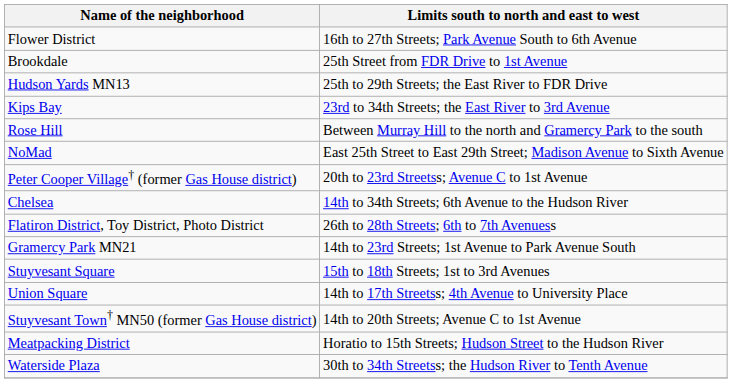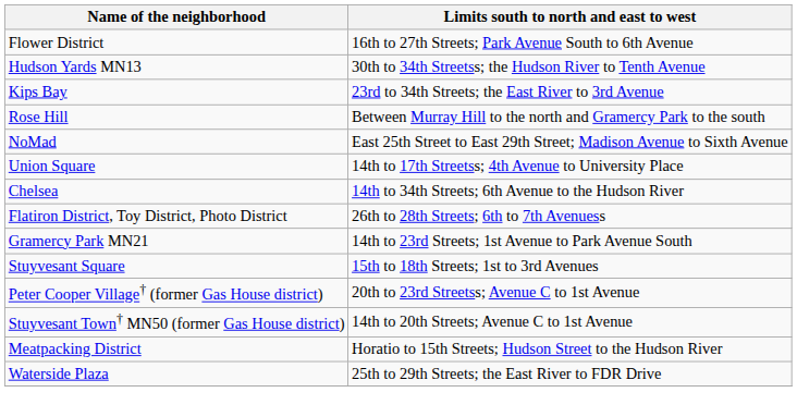 <table class="wikitable sortable">
 <tr>
 <th>Name of the neighborhood</th>
 <th>Limits south to north and east to west</th>
 </tr>
 <tr>
 <td>Flower District</td>
 <td>16th to 27th Streets; <a href='#'>Park Avenue</a> South to 6th Avenue</td>
 </tr>
 <tr>
-<td>Brookdale</td>
-<td>25th Street from <a href='#'>FDR Drive</a> to <a href='#'>1st Avenue</a></td>
-</tr>
-<tr>
 <td><a href='#'>Hudson Yards</a> MN13</td>
-<td>25th to 29th Streets; the East River to FDR Drive</td>
+<td>30th to <a href='#'>34th Streets</a>s; the <a href='#'>Hudson River</a> to <a href='#'>Tenth Avenue</a></td>
 </tr>
 <tr>
 <td><a href='#'>Kips Bay</a></td>
 <td><a href='#'>23rd</a> to 34th Streets; the <a href='#'>East River</a> to <a href='#'>3rd Avenue</a></td>
 </tr>
 <tr>
 <td><a href='#'>Rose Hill</a></td>
 <td>Between <a href='#'>Murray Hill</a> to the north and <a href='#'>Gramercy Park</a> to the south</td>
 </tr>
 <tr>
 <td><a href='#'>NoMad</a></td>
 <td>East 25th Street to East 29th Street; <a href='#'>Madison Avenue</a> to Sixth Avenue</td>
 </tr>
 <tr>
-<td><a href='#'>Peter Cooper Village</a><sup>†</sup> (former <a href='#'>Gas House district</a>)</td>
-<td>20th to <a href='#'>23rd Streets</a>s; <a href='#'>Avenue C</a> to 1st Avenue</td>
+<td><a href='#'>Union Square</a></td>
+<td>14th to <a href='#'>17th Streets</a>s; <a href='#'>4th Avenue</a> to University Place</td>
 </tr>
 <tr>
 <td><a href='#'>Chelsea</a></td>
 <td><a href='#'>14th</a> to 34th Streets; 6th Avenue to the Hudson River</td>
 </tr>
 <tr>
 <td><a href='#'>Flatiron District</a>, Toy District, Photo District</td>
 <td>26th to <a href='#'>28th Streets</a>; <a href='#'>6th</a> to <a href='#'>7th Avenues</a>s</td>
 </tr>
 <tr>
 <td><a href='#'>Gramercy Park</a> MN21</td>
 <td>14th to <a href='#'>23rd</a> Streets; 1st Avenue to Park Avenue South</td>
 </tr>
 <tr>
 <td><a href='#'>Stuyvesant Square</a></td>
 <td><a href='#'>15th</a> to <a href='#'>18th</a> Streets; 1st to 3rd Avenues</td>
 </tr>
 <tr>
-<td><a href='#'>Union Square</a></td>
-<td>14th to <a href='#'>17th Streets</a>s; <a href='#'>4th Avenue</a> to University Place</td>
+<td><a href='#'>Peter Cooper Village</a><sup>†</sup> (former <a href='#'>Gas House district</a>)</td>
+<td>20th to <a href='#'>23rd Streets</a>s; <a href='#'>Avenue C</a> to 1st Avenue</td>
 </tr>
 <tr>
 <td><a href='#'>Stuyvesant Town</a><sup>†</sup> MN50 (former <a href='#'>Gas House district</a>)</td>
 <td>14th to 20th Streets; Avenue C to 1st Avenue</td>
 </tr>
 <tr>
 <td><a href='#'>Meatpacking District</a></td>
 <td>Horatio to 15th Streets; <a href='#'>Hudson Street</a> to the Hudson River</td>
 </tr>
 <tr>
 <td><a href='#'>Waterside Plaza</a></td>
-<td>30th to <a href='#'>34th Streets</a>s; the <a href='#'>Hudson River</a> to <a href='#'>Tenth Avenue</a></td>
+<td>25th to 29th Streets; the East River to FDR Drive</td>
 </tr>
 <tr>
 </tr>
 </table>
